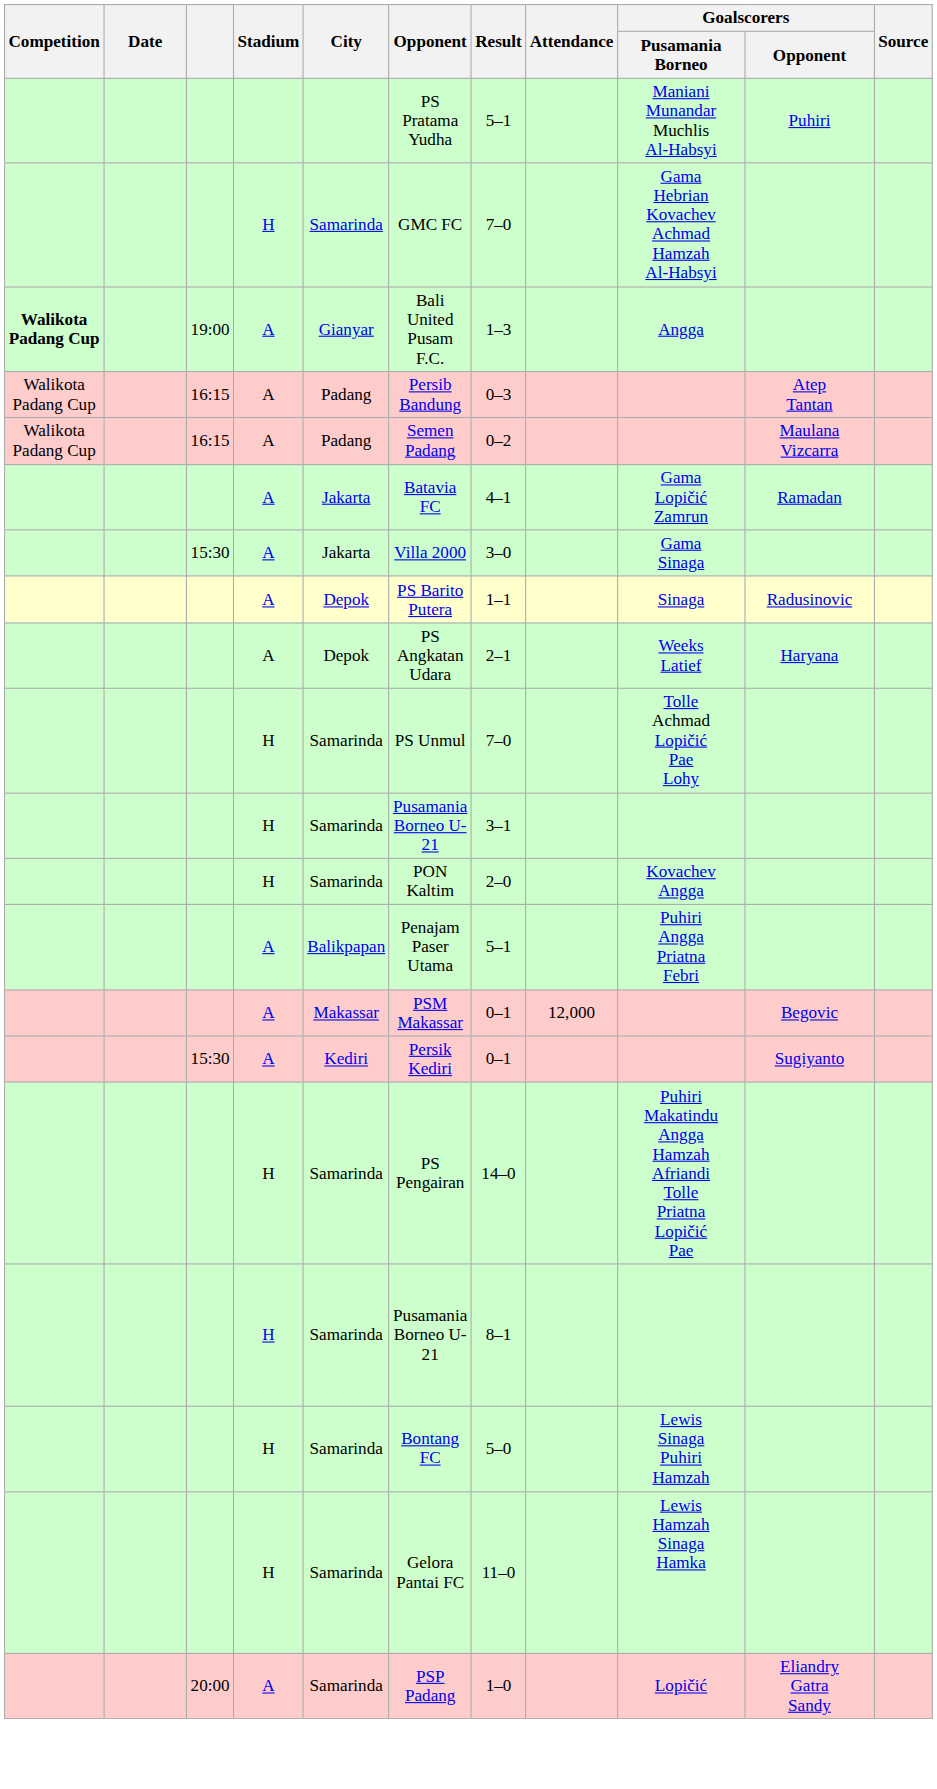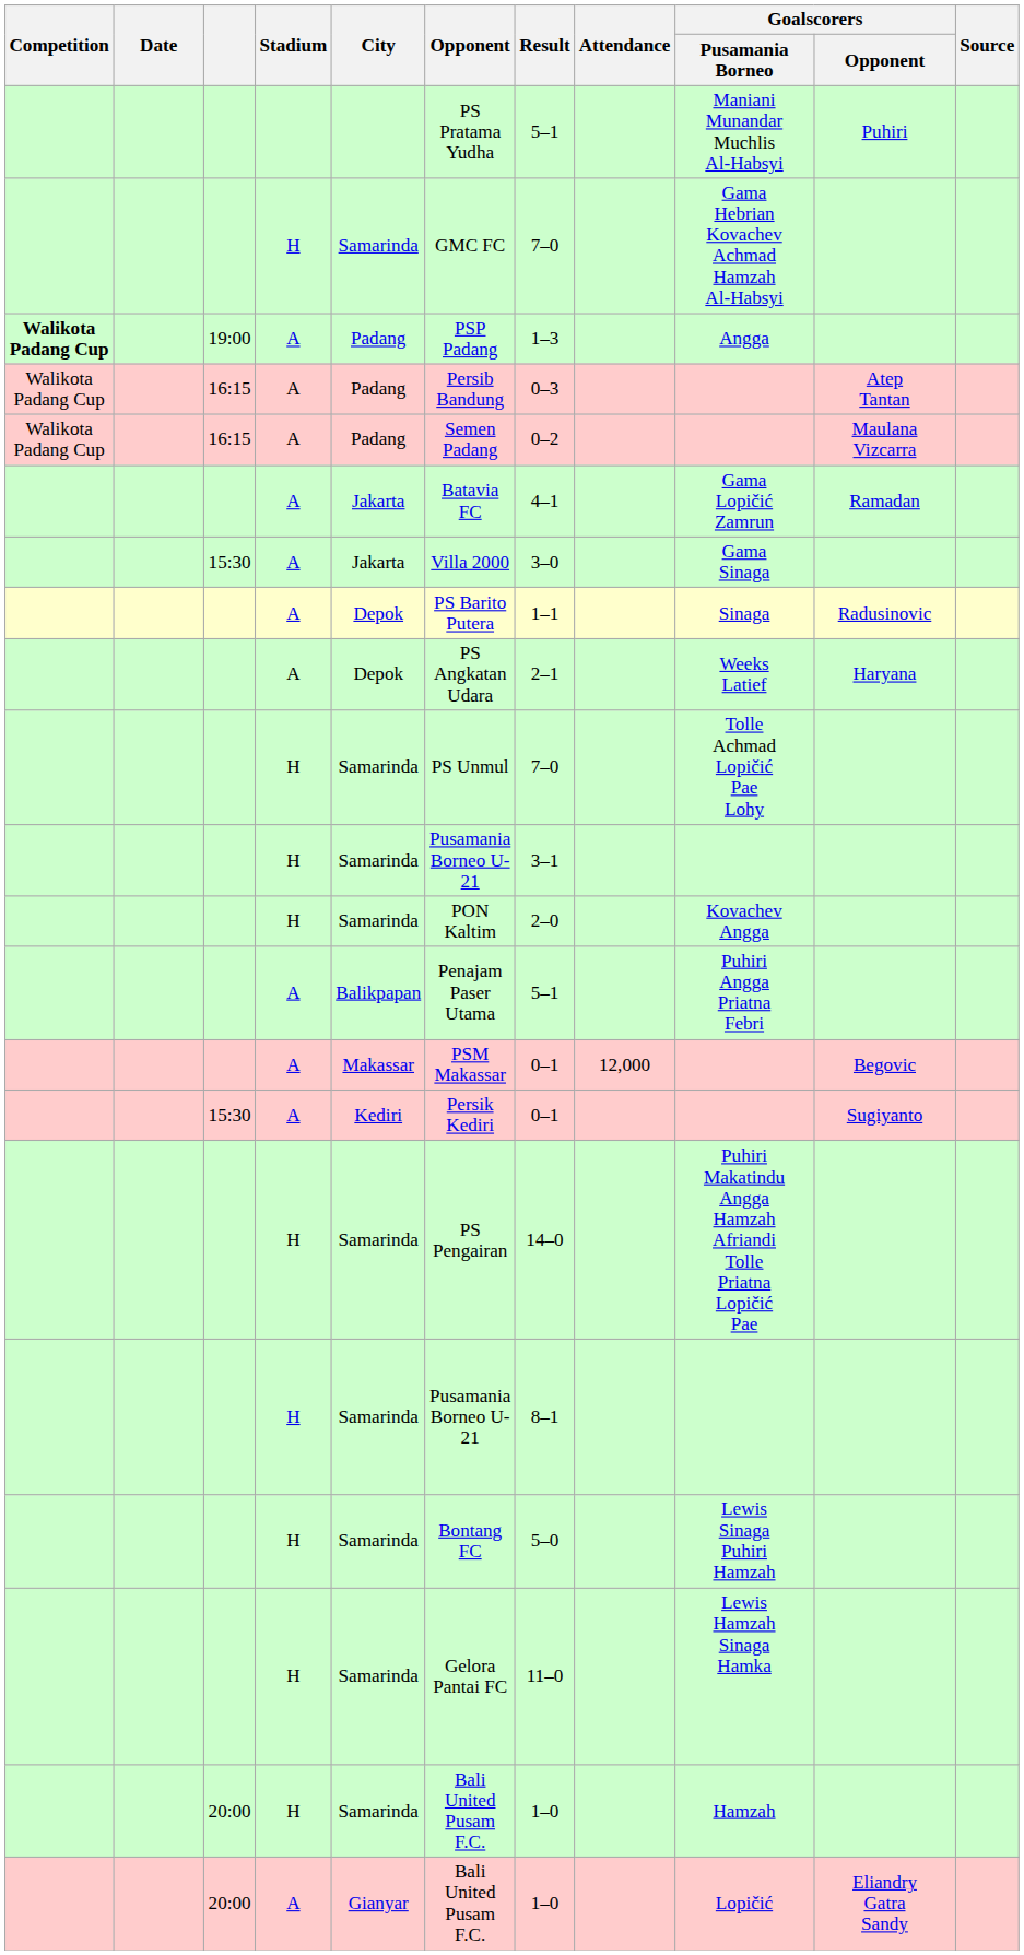 <table class="wikitable" Style="text-align: center">
 <tr>
 <th rowspan="2">Competition</th>
 <th rowspan="2" style="width:100px">Date</th>
 <th rowspan="2"></th>
 <th rowspan="2">Stadium</th>
 <th rowspan="2">City</th>
 <th rowspan="2">Opponent</th>
 <th rowspan="2">Result</th>
 <th rowspan="2">Attendance</th>
 <th colspan="2">Goalscorers</th>
 <th rowspan="2">Source</th>
 </tr>
 <tr>
 <th style="width:140px">Pusamania Borneo</th>
 <th style="width:140px">Opponent</th>
 </tr>
 <tr style="background:#cfc">
 <td></td>
 <td></td>
 <td></td>
 <td></td>
 <td></td>
 <td>PS Pratama Yudha</td>
 <td>5–1</td>
 <td></td>
 <td><a href='#'>Maniani</a> <br><a href='#'>Munandar</a> <br>Muchlis <br><a href='#'>Al-Habsyi</a> </td>
 <td><a href='#'>Puhiri</a> </td>
 <td></td>
 </tr>
 <tr style="background:#cfc">
 <td></td>
 <td></td>
 <td></td>
 <td><a href='#'>H</a></td>
 <td><a href='#'>Samarinda</a></td>
 <td>GMC FC</td>
 <td>7–0</td>
 <td></td>
 <td><a href='#'>Gama</a> <br><a href='#'>Hebrian</a> <br><a href='#'>Kovachev</a> <br><a href='#'>Achmad</a> <br><a href='#'>Hamzah</a> <br><a href='#'>Al-Habsyi</a> </td>
 <td></td>
 <td></td>
 </tr>
 <tr style="background:#cfc">
 <td><strong>Walikota Padang Cup</strong></td>
 <td></td>
 <td>19:00</td>
 <td><a href='#'>A</a></td>
-<td><a href='#'>Gianyar</a></td>
-<td>Bali United Pusam F.C.</td>
+<td><a href='#'>Padang</a></td>
+<td><a href='#'>PSP Padang</a></td>
 <td>1–3</td>
 <td></td>
 <td><a href='#'>Angga</a> </td>
 <td></td>
 <td></td>
 </tr>
 <tr style="background:#fcc">
 <td>Walikota Padang Cup</td>
 <td></td>
 <td>16:15</td>
 <td>A</td>
 <td>Padang</td>
 <td><a href='#'>Persib Bandung</a></td>
 <td>0–3</td>
 <td></td>
 <td></td>
 <td><a href='#'>Atep</a> <br><a href='#'>Tantan</a> </td>
 <td></td>
 </tr>
 <tr style="background:#fcc">
 <td>Walikota Padang Cup</td>
 <td></td>
 <td>16:15</td>
 <td>A</td>
 <td>Padang</td>
 <td><a href='#'>Semen Padang</a></td>
 <td>0–2</td>
 <td></td>
 <td></td>
 <td><a href='#'>Maulana</a> <br><a href='#'>Vizcarra</a> </td>
 <td></td>
 </tr>
 <tr style="background:#cfc">
 <td></td>
 <td></td>
 <td></td>
 <td><a href='#'>A</a></td>
 <td><a href='#'>Jakarta</a></td>
 <td><a href='#'>Batavia FC</a></td>
 <td>4–1</td>
 <td></td>
 <td><a href='#'>Gama</a> <br><a href='#'>Lopičić</a> <br><a href='#'>Zamrun</a> </td>
 <td><a href='#'>Ramadan</a> </td>
 <td></td>
 </tr>
 <tr style="background:#cfc">
 <td></td>
 <td></td>
 <td>15:30</td>
 <td><a href='#'>A</a></td>
 <td>Jakarta</td>
 <td><a href='#'>Villa 2000</a></td>
 <td>3–0</td>
 <td></td>
 <td><a href='#'>Gama</a> <br><a href='#'>Sinaga</a> </td>
 <td></td>
 <td></td>
 </tr>
 <tr style="background:#ffc">
 <td></td>
 <td></td>
 <td></td>
 <td><a href='#'>A</a></td>
 <td><a href='#'>Depok</a></td>
 <td><a href='#'>PS Barito Putera</a></td>
 <td>1–1</td>
 <td></td>
 <td><a href='#'>Sinaga</a> </td>
 <td><a href='#'>Radusinovic</a> </td>
 <td></td>
 </tr>
 <tr style="background:#cfc">
 <td></td>
 <td></td>
 <td></td>
 <td>A</td>
 <td>Depok</td>
 <td>PS Angkatan Udara</td>
 <td>2–1</td>
 <td></td>
 <td><a href='#'>Weeks</a> <br><a href='#'>Latief</a> </td>
 <td><a href='#'>Haryana</a> </td>
 <td></td>
 </tr>
 <tr style="background:#cfc">
 <td></td>
 <td></td>
 <td></td>
 <td>H</td>
 <td>Samarinda</td>
 <td>PS Unmul</td>
 <td>7–0</td>
 <td></td>
 <td><a href='#'>Tolle</a> <br>Achmad <br><a href='#'>Lopičić</a>  <br><a href='#'>Pae</a> <br><a href='#'>Lohy</a> </td>
 <td></td>
 <td></td>
 </tr>
 <tr style="background:#cfc">
 <td></td>
 <td></td>
 <td></td>
 <td>H</td>
 <td>Samarinda</td>
 <td><a href='#'>Pusamania Borneo U-21</a></td>
 <td>3–1</td>
 <td></td>
 <td><br><br></td>
 <td></td>
 <td></td>
 </tr>
 <tr style="background:#cfc">
 <td></td>
 <td></td>
 <td></td>
 <td>H</td>
 <td>Samarinda</td>
 <td>PON Kaltim</td>
 <td>2–0</td>
 <td></td>
 <td><a href='#'>Kovachev</a> <br><a href='#'>Angga</a> </td>
 <td></td>
 <td></td>
 </tr>
 <tr style="background:#cfc">
 <td></td>
 <td></td>
 <td></td>
 <td><a href='#'>A</a></td>
 <td><a href='#'>Balikpapan</a></td>
 <td>Penajam Paser Utama</td>
 <td>5–1</td>
 <td></td>
 <td><a href='#'>Puhiri</a> <br><a href='#'>Angga</a> <br><a href='#'>Priatna</a> <br><a href='#'>Febri</a> </td>
 <td></td>
 <td></td>
 </tr>
 <tr style="background:#fcc">
 <td></td>
 <td></td>
 <td></td>
 <td><a href='#'>A</a></td>
 <td><a href='#'>Makassar</a></td>
 <td><a href='#'>PSM Makassar</a></td>
 <td>0–1</td>
 <td>12,000</td>
 <td></td>
 <td><a href='#'>Begovic</a> </td>
 <td></td>
 </tr>
 <tr style="background:#fcc">
 <td></td>
 <td></td>
 <td>15:30</td>
 <td><a href='#'>A</a></td>
 <td><a href='#'>Kediri</a></td>
 <td><a href='#'>Persik Kediri</a></td>
 <td>0–1</td>
 <td></td>
 <td></td>
 <td><a href='#'>Sugiyanto</a> </td>
 <td></td>
 </tr>
 <tr style="background:#cfc">
 <td></td>
 <td></td>
 <td></td>
 <td>H</td>
 <td>Samarinda</td>
 <td>PS Pengairan</td>
 <td>14–0</td>
 <td></td>
 <td><a href='#'>Puhiri</a>   <br><a href='#'>Makatindu</a>   <br><a href='#'>Angga</a>  <br><a href='#'>Hamzah</a> <br><a href='#'>Afriandi</a> <br><a href='#'>Tolle</a> <br><a href='#'>Priatna</a> <br><a href='#'>Lopičić</a> <br><a href='#'>Pae</a> </td>
 <td></td>
 <td></td>
 </tr>
 <tr style="background:#cfc">
 <td></td>
 <td></td>
 <td></td>
 <td><a href='#'>H</a></td>
 <td>Samarinda</td>
 <td>Pusamania Borneo U-21</td>
 <td>8–1</td>
 <td></td>
 <td><br><br><br><br><br><br><br></td>
 <td></td>
 <td></td>
 </tr>
 <tr style="background:#cfc">
 <td></td>
 <td></td>
 <td></td>
 <td>H</td>
 <td>Samarinda</td>
 <td><a href='#'>Bontang FC</a></td>
 <td>5–0</td>
 <td></td>
 <td><a href='#'>Lewis</a> <br><a href='#'>Sinaga</a> <br><a href='#'>Puhiri</a> <br><a href='#'>Hamzah</a> </td>
 <td></td>
 <td></td>
 </tr>
 <tr style="background:#cfc">
 <td></td>
 <td></td>
 <td></td>
 <td>H</td>
 <td>Samarinda</td>
 <td>Gelora Pantai FC</td>
 <td>11–0</td>
 <td></td>
 <td><a href='#'>Lewis</a>  <br><a href='#'>Hamzah</a>  <br><a href='#'>Sinaga</a> <br><a href='#'>Hamka</a> <br><br><br><br><br></td>
 <td></td>
 <td></td>
 </tr>
+<tr style="background:#cfc">
+<td></td>
+<td></td>
+<td>20:00</td>
+<td>H</td>
+<td>Samarinda</td>
+<td><a href='#'>Bali United Pusam F.C.</a></td>
+<td>1–0</td>
+<td></td>
+<td><a href='#'>Hamzah</a> </td>
+<td></td>
+<td></td>
+</tr>
 <tr style="background:#fcc">
 <td></td>
 <td></td>
 <td>20:00</td>
 <td><a href='#'>A</a></td>
-<td>Samarinda</td>
-<td><a href='#'>PSP Padang</a></td>
+<td><a href='#'>Gianyar</a></td>
+<td>Bali United Pusam F.C.</td>
 <td>1–0</td>
 <td></td>
 <td><a href='#'>Lopičić</a> </td>
 <td><a href='#'>Eliandry</a> <br><a href='#'>Gatra</a> <br><a href='#'>Sandy</a> </td>
 <td></td>
 </tr>
 </table>
